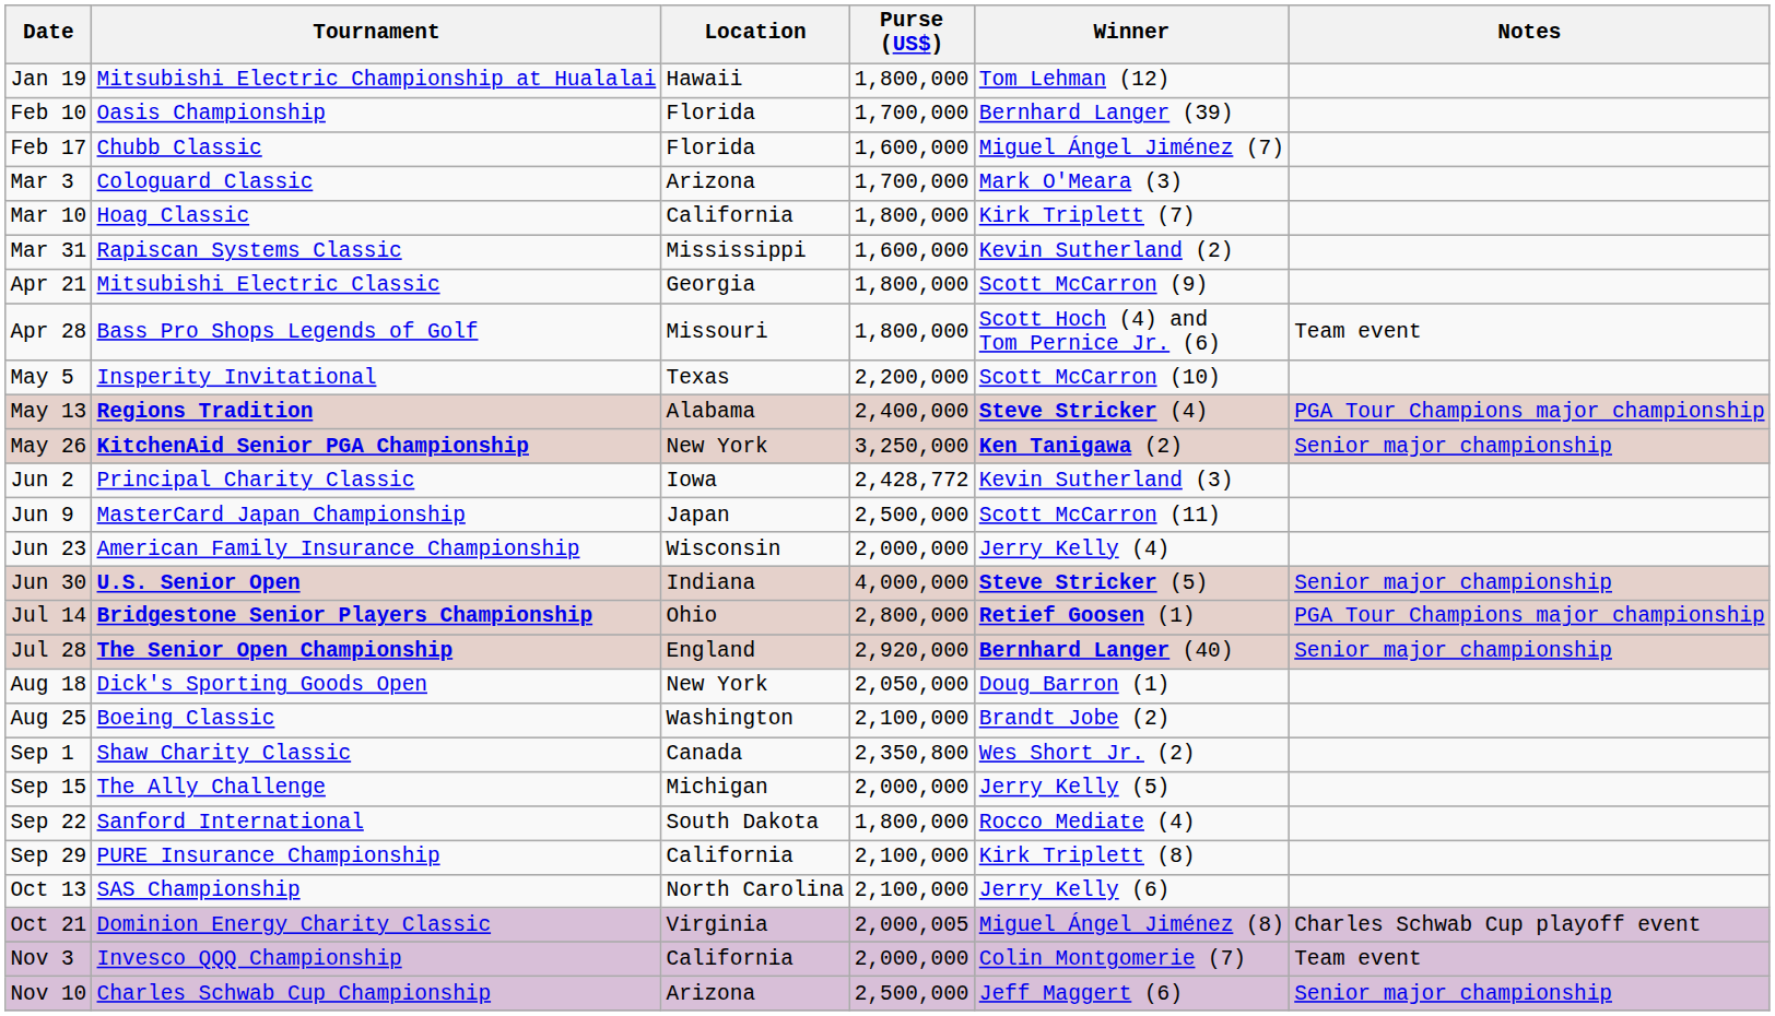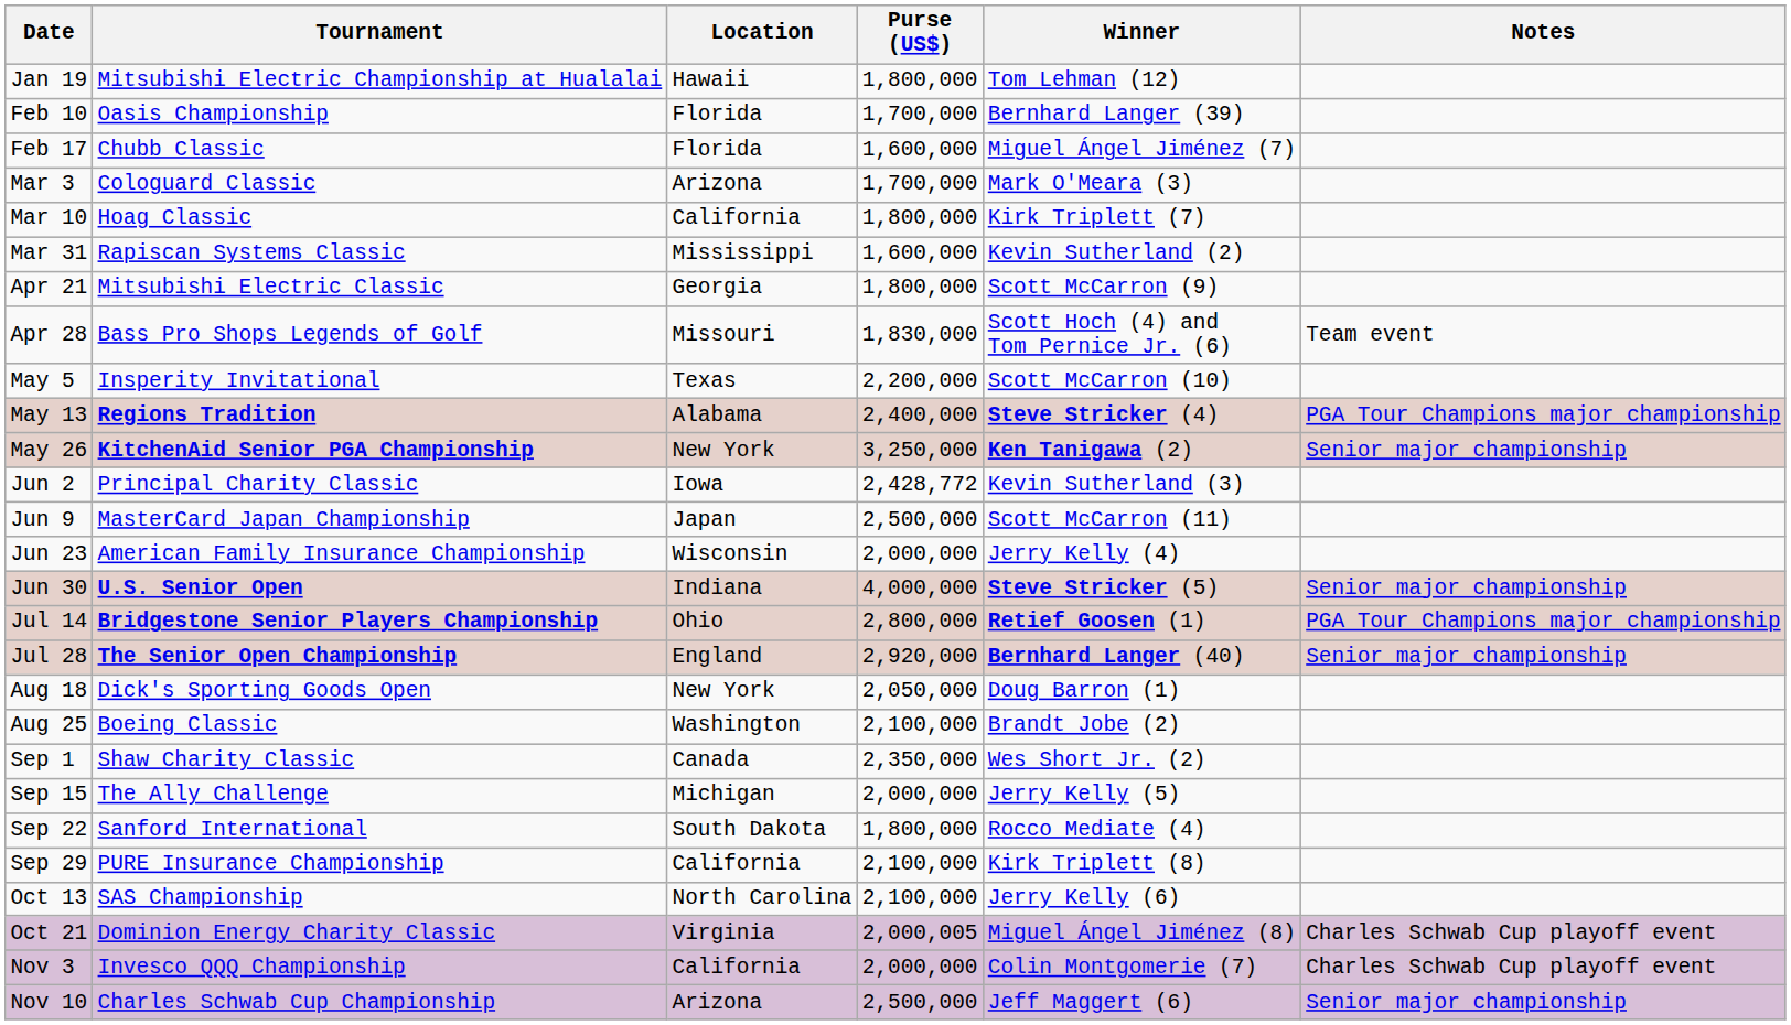 <table class="wikitable" style="font-size:95%">
 <tr>
 <th>Date</th>
 <th>Tournament</th>
 <th>Location</th>
 <th>Purse<br>(<a href='#'>US$</a>)</th>
 <th>Winner</th>
 <th>Notes</th>
 </tr>
 <tr>
 <td>Jan 19</td>
 <td><a href='#'>Mitsubishi Electric Championship at Hualalai</a></td>
 <td>Hawaii</td>
 <td align=right>1,800,000</td>
 <td> <a href='#'>Tom Lehman</a> (12)</td>
 <td></td>
 </tr>
 <tr>
 <td>Feb 10</td>
 <td><a href='#'>Oasis Championship</a></td>
 <td>Florida</td>
 <td align=right>1,700,000</td>
 <td> <a href='#'>Bernhard Langer</a> (39)</td>
 <td></td>
 </tr>
 <tr>
 <td>Feb 17</td>
 <td><a href='#'>Chubb Classic</a></td>
 <td>Florida</td>
 <td align=right>1,600,000</td>
 <td> <a href='#'>Miguel Ángel Jiménez</a> (7)</td>
 <td></td>
 </tr>
 <tr>
 <td>Mar 3</td>
 <td><a href='#'>Cologuard Classic</a></td>
 <td>Arizona</td>
 <td align=right>1,700,000</td>
 <td> <a href='#'>Mark O'Meara</a> (3)</td>
 <td></td>
 </tr>
 <tr>
 <td>Mar 10</td>
 <td><a href='#'>Hoag Classic</a></td>
 <td>California</td>
 <td align=right>1,800,000</td>
 <td> <a href='#'>Kirk Triplett</a> (7)</td>
 <td></td>
 </tr>
 <tr>
 <td>Mar 31</td>
 <td><a href='#'>Rapiscan Systems Classic</a></td>
 <td>Mississippi</td>
 <td align=right>1,600,000</td>
 <td> <a href='#'>Kevin Sutherland</a> (2)</td>
 <td></td>
 </tr>
 <tr>
 <td>Apr 21</td>
 <td><a href='#'>Mitsubishi Electric Classic</a></td>
 <td>Georgia</td>
 <td align=right>1,800,000</td>
 <td> <a href='#'>Scott McCarron</a> (9)</td>
 <td></td>
 </tr>
 <tr>
 <td>Apr 28</td>
 <td><a href='#'>Bass Pro Shops Legends of Golf</a></td>
 <td>Missouri</td>
-<td align=right>1,800,000</td>
+<td align=right>1,830,000</td>
 <td> <a href='#'>Scott Hoch</a> (4) and<br> <a href='#'>Tom Pernice Jr.</a> (6)</td>
 <td>Team event</td>
 </tr>
 <tr>
 <td>May 5</td>
 <td><a href='#'>Insperity Invitational</a></td>
 <td>Texas</td>
 <td align=right>2,200,000</td>
 <td> <a href='#'>Scott McCarron</a> (10)</td>
 <td></td>
 </tr>
 <tr style="background:#e5d1cb;">
 <td>May 13</td>
 <td><strong><a href='#'>Regions Tradition</a></strong></td>
 <td>Alabama</td>
 <td align=right>2,400,000</td>
 <td> <strong><a href='#'>Steve Stricker</a></strong> (4)</td>
 <td><a href='#'>PGA Tour Champions major championship</a></td>
 </tr>
 <tr style="background:#e5d1cb;">
 <td>May 26</td>
 <td><strong><a href='#'>KitchenAid Senior PGA Championship</a></strong></td>
 <td>New York</td>
 <td align=right>3,250,000</td>
 <td> <strong><a href='#'>Ken Tanigawa</a></strong> (2)</td>
 <td><a href='#'>Senior major championship</a></td>
 </tr>
 <tr>
 <td>Jun 2</td>
 <td><a href='#'>Principal Charity Classic</a></td>
 <td>Iowa</td>
 <td align=right>2,428,772</td>
 <td> <a href='#'>Kevin Sutherland</a> (3)</td>
 <td></td>
 </tr>
 <tr>
 <td>Jun 9</td>
 <td><a href='#'>MasterCard Japan Championship</a></td>
 <td>Japan</td>
 <td align=right>2,500,000</td>
 <td> <a href='#'>Scott McCarron</a> (11)</td>
 <td></td>
 </tr>
 <tr>
 <td>Jun 23</td>
 <td><a href='#'>American Family Insurance Championship</a></td>
 <td>Wisconsin</td>
 <td align=right>2,000,000</td>
 <td> <a href='#'>Jerry Kelly</a> (4)</td>
 <td></td>
 </tr>
 <tr style="background:#e5d1cb;">
 <td>Jun 30</td>
 <td><strong><a href='#'>U.S. Senior Open</a></strong></td>
 <td>Indiana</td>
 <td align=right>4,000,000</td>
 <td> <strong><a href='#'>Steve Stricker</a></strong> (5)</td>
 <td><a href='#'>Senior major championship</a></td>
 </tr>
 <tr style="background:#e5d1cb;">
 <td>Jul 14</td>
 <td><strong><a href='#'>Bridgestone Senior Players Championship</a></strong></td>
 <td>Ohio</td>
 <td align=right>2,800,000</td>
 <td> <strong><a href='#'>Retief Goosen</a></strong> (1)</td>
 <td><a href='#'>PGA Tour Champions major championship</a></td>
 </tr>
 <tr style="background:#e5d1cb;">
 <td>Jul 28</td>
 <td><strong><a href='#'>The Senior Open Championship</a></strong></td>
 <td>England</td>
 <td align=right>2,920,000</td>
 <td> <strong><a href='#'>Bernhard Langer</a></strong> (40)</td>
 <td><a href='#'>Senior major championship</a></td>
 </tr>
 <tr>
 <td>Aug 18</td>
 <td><a href='#'>Dick's Sporting Goods Open</a></td>
 <td>New York</td>
 <td align=right>2,050,000</td>
 <td> <a href='#'>Doug Barron</a> (1)</td>
 <td></td>
 </tr>
 <tr>
 <td>Aug 25</td>
 <td><a href='#'>Boeing Classic</a></td>
 <td>Washington</td>
 <td align=right>2,100,000</td>
 <td> <a href='#'>Brandt Jobe</a> (2)</td>
 <td></td>
 </tr>
 <tr>
 <td>Sep 1</td>
 <td><a href='#'>Shaw Charity Classic</a></td>
 <td>Canada</td>
-<td align=right>2,350,800</td>
+<td align=right>2,350,000</td>
 <td> <a href='#'>Wes Short Jr.</a> (2)</td>
 <td></td>
 </tr>
 <tr>
 <td>Sep 15</td>
 <td><a href='#'>The Ally Challenge</a></td>
 <td>Michigan</td>
 <td align=right>2,000,000</td>
 <td> <a href='#'>Jerry Kelly</a> (5)</td>
 <td></td>
 </tr>
 <tr>
 <td>Sep 22</td>
 <td><a href='#'>Sanford International</a></td>
 <td>South Dakota</td>
 <td align=right>1,800,000</td>
 <td> <a href='#'>Rocco Mediate</a> (4)</td>
 <td></td>
 </tr>
 <tr>
 <td>Sep 29</td>
 <td><a href='#'>PURE Insurance Championship</a></td>
 <td>California</td>
 <td align=right>2,100,000</td>
 <td> <a href='#'>Kirk Triplett</a> (8)</td>
 <td></td>
 </tr>
 <tr>
 <td>Oct 13</td>
 <td><a href='#'>SAS Championship</a></td>
 <td>North Carolina</td>
 <td align=right>2,100,000</td>
 <td> <a href='#'>Jerry Kelly</a> (6)</td>
 <td></td>
 </tr>
 <tr style="background:thistle;">
 <td>Oct 21</td>
 <td><a href='#'>Dominion Energy Charity Classic</a></td>
 <td>Virginia</td>
 <td align=right>2,000,005</td>
 <td> <a href='#'>Miguel Ángel Jiménez</a> (8)</td>
 <td>Charles Schwab Cup playoff event</td>
 </tr>
 <tr style="background:thistle;">
 <td>Nov 3</td>
 <td><a href='#'>Invesco QQQ Championship</a></td>
 <td>California</td>
 <td align=right>2,000,000</td>
 <td> <a href='#'>Colin Montgomerie</a> (7)</td>
-<td>Team event</td>
+<td>Charles Schwab Cup playoff event</td>
 </tr>
 <tr style="background:thistle;">
 <td>Nov 10</td>
 <td><a href='#'>Charles Schwab Cup Championship</a></td>
 <td>Arizona</td>
 <td align=right>2,500,000</td>
 <td> <a href='#'>Jeff Maggert</a> (6)</td>
 <td><a href='#'>Senior major championship</a></td>
 </tr>
 </table>
